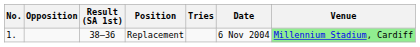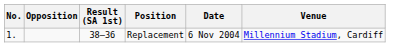 <table class="wikitable sortable">
 <tr>
 <th>No.</th>
 <th>Opposition</th>
 <th>Result<br>(SA 1st)</th>
 <th>Position</th>
-<th>Tries</th>
 <th>Date</th>
 <th>Venue</th>
 </tr>
 <tr>
 <td>1.</td>
 <td></td>
 <td align="center">38–36</td>
 <td>Replacement</td>
-<td></td>
 <td>6 Nov 2004</td>
-<td style="background: lightgreen;"><a href='#'>Millennium Stadium</a>, Cardiff</td>
+<td><a href='#'>Millennium Stadium</a>, Cardiff</td>
 </tr>
 </table>
